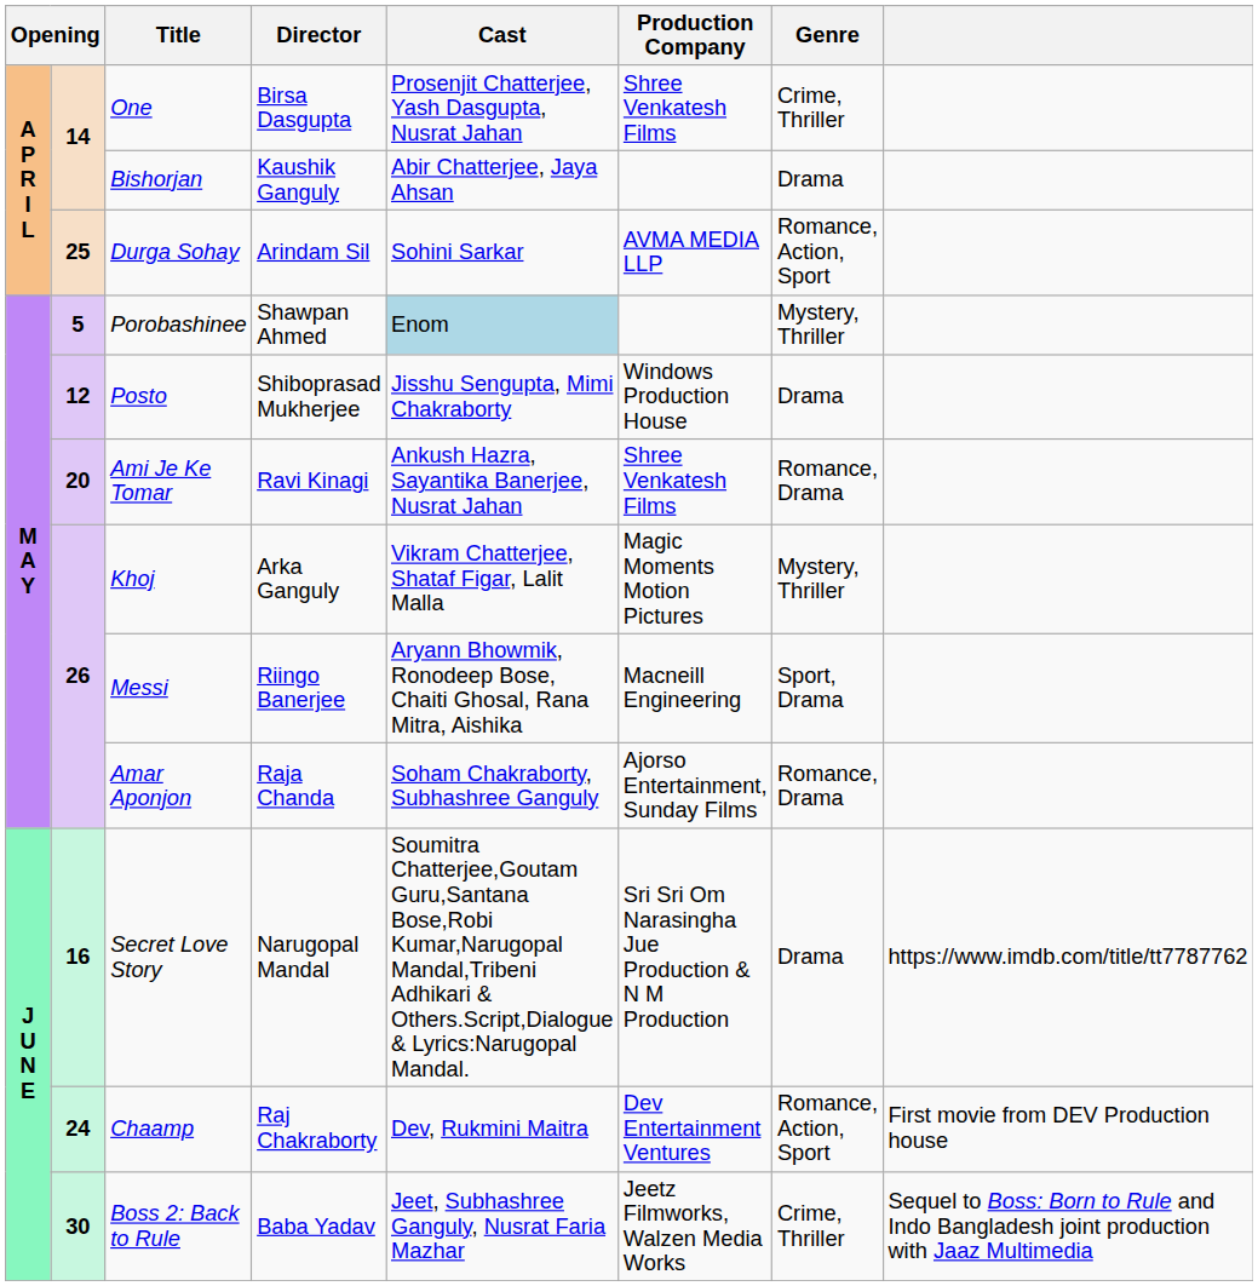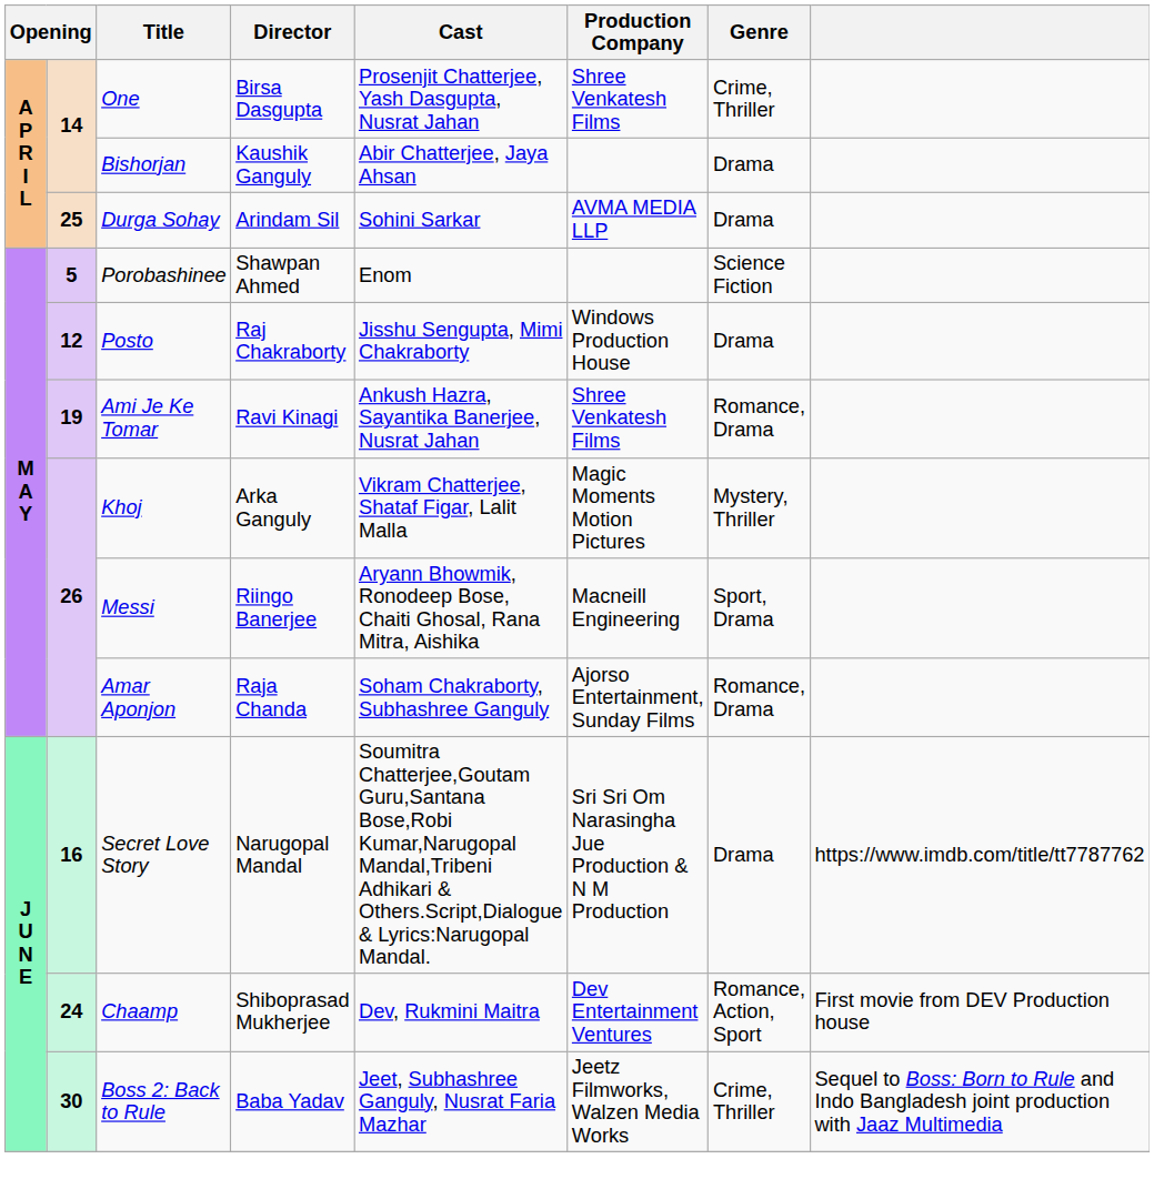 <table class="wikitable sortable">
 <tr>
 <th colspan="2" style="width:6%;">Opening</th>
 <th>Title</th>
 <th style="width:15%;">Director</th>
 <th style="width:30%;">Cast</th>
 <th style="width:15%;">Production Company</th>
 <th>Genre</th>
 <th></th>
 </tr>
 <tr>
 <th rowspan="3" style="text-align:center; background:#f7bf87">A<br>P<br>R<br>I<br>L</th>
 <td rowspan="2" style="text-align:center; background:#f7dfc7"><strong>14</strong></td>
 <td><em><a href='#'>One</a></em></td>
 <td><a href='#'>Birsa Dasgupta</a></td>
 <td><a href='#'>Prosenjit Chatterjee</a>, <a href='#'>Yash Dasgupta</a>, <a href='#'>Nusrat Jahan</a></td>
 <td><a href='#'>Shree Venkatesh Films</a></td>
 <td>Crime, Thriller</td>
 <td></td>
 </tr>
 <tr>
 <td><em><a href='#'>Bishorjan</a></em></td>
 <td><a href='#'>Kaushik Ganguly</a></td>
 <td><a href='#'>Abir Chatterjee</a>, <a href='#'>Jaya Ahsan</a></td>
 <td></td>
 <td>Drama</td>
 <td></td>
 </tr>
 <tr>
 <td rowspan="1" style="text-align:center; background:#f7dfc7"><strong>25</strong></td>
 <td><em><a href='#'>Durga Sohay</a></em></td>
 <td><a href='#'>Arindam Sil</a></td>
 <td><a href='#'>Sohini Sarkar</a></td>
 <td><a href='#'>AVMA MEDIA LLP</a></td>
-<td>Romance, Action, Sport</td>
+<td>Drama</td>
 <td></td>
 </tr>
 <tr>
 <th rowspan="6" style="text-align:center; background:#bf87f7">M<br>A<br>Y</th>
 <td rowspan="1" style="text-align:center; background:#dfc7f7"><strong>5</strong></td>
 <td><em>Porobashinee</em></td>
 <td>Shawpan Ahmed</td>
-<td style="background: lightblue;">Enom</td>
+<td>Enom</td>
 <td></td>
-<td>Mystery, Thriller</td>
+<td>Science Fiction</td>
 <td></td>
 </tr>
 <tr>
 <td rowspan="1" style="text-align:center; background:#dfc7f7"><strong>12</strong></td>
 <td><em><a href='#'>Posto</a></em></td>
-<td>Shiboprasad Mukherjee</td>
+<td><a href='#'>Raj Chakraborty</a></td>
 <td><a href='#'>Jisshu Sengupta</a>, <a href='#'>Mimi Chakraborty</a></td>
 <td>Windows Production House</td>
 <td>Drama</td>
 <td></td>
 </tr>
 <tr>
-<td rowspan="1" style="text-align:center; background:#dfc7f7"><strong>20</strong></td>
+<td rowspan="1" style="text-align:center; background:#dfc7f7"><strong>19</strong></td>
 <td><em><a href='#'>Ami Je Ke Tomar</a></em></td>
 <td><a href='#'>Ravi Kinagi</a></td>
 <td><a href='#'>Ankush Hazra</a>, <a href='#'>Sayantika Banerjee</a>, <a href='#'>Nusrat Jahan</a></td>
 <td><a href='#'>Shree Venkatesh Films</a></td>
 <td>Romance, Drama</td>
 <td></td>
 </tr>
 <tr>
 <td rowspan="3" style="text-align:center; background:#dfc7f7"><strong>26</strong></td>
 <td><em><a href='#'>Khoj</a></em></td>
 <td>Arka Ganguly</td>
 <td><a href='#'>Vikram Chatterjee</a>, <a href='#'>Shataf Figar</a>, Lalit Malla</td>
 <td>Magic Moments Motion Pictures</td>
 <td>Mystery, Thriller</td>
 <td></td>
 </tr>
 <tr>
 <td><em><a href='#'>Messi</a></em></td>
 <td><a href='#'>Riingo Banerjee</a></td>
 <td><a href='#'>Aryann Bhowmik</a>, Ronodeep Bose, Chaiti Ghosal, Rana Mitra, Aishika</td>
 <td>Macneill Engineering</td>
 <td>Sport, Drama</td>
 <td></td>
 </tr>
 <tr>
 <td><em><a href='#'>Amar Aponjon</a></em></td>
 <td><a href='#'>Raja Chanda</a></td>
 <td><a href='#'>Soham Chakraborty</a>, <a href='#'>Subhashree Ganguly</a></td>
 <td>Ajorso Entertainment, Sunday Films</td>
 <td>Romance, Drama</td>
 <td></td>
 </tr>
 <tr>
 <th rowspan="3" style="text-align:center; background:#87f7bf">J<br>U<br>N<br>E</th>
 <td rowspan="1" style="text-align:center; background:#c7f7df"><strong>16</strong></td>
 <td><em>Secret Love Story</em></td>
 <td>Narugopal Mandal</td>
 <td>Soumitra Chatterjee,Goutam Guru,Santana Bose,Robi Kumar,Narugopal Mandal,Tribeni Adhikari & Others.Script,Dialogue & Lyrics:Narugopal Mandal.</td>
 <td>Sri Sri Om Narasingha Jue Production & N M Production</td>
 <td>Drama</td>
 <td>https://www.imdb.com/title/tt7787762</td>
 </tr>
 <tr>
 <td rowspan="1" style="text-align:center; background:#c7f7df"><strong>24</strong></td>
 <td><em><a href='#'>Chaamp</a></em></td>
-<td><a href='#'>Raj Chakraborty</a></td>
+<td>Shiboprasad Mukherjee</td>
 <td><a href='#'>Dev</a>, <a href='#'>Rukmini Maitra</a></td>
 <td><a href='#'>Dev Entertainment Ventures</a></td>
 <td>Romance, Action, Sport</td>
 <td>First movie from DEV Production house</td>
 </tr>
 <tr>
 <td rowspan="1" style="text-align:center; background:#c7f7df"><strong>30</strong></td>
 <td><em><a href='#'>Boss 2: Back to Rule</a></em></td>
 <td><a href='#'>Baba Yadav</a></td>
 <td><a href='#'>Jeet</a>, <a href='#'>Subhashree Ganguly</a>, <a href='#'>Nusrat Faria Mazhar</a></td>
 <td>Jeetz Filmworks, Walzen Media Works</td>
 <td>Crime, Thriller</td>
 <td>Sequel to <em><a href='#'>Boss: Born to Rule</a></em> and Indo Bangladesh joint production with <a href='#'>Jaaz Multimedia</a></td>
 </tr>
 <tr>
 </tr>
 </table>
